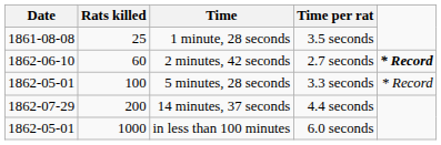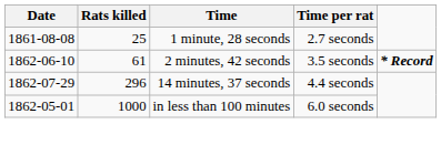 <table class="wikitable">
 <tr>
 <th><strong>Date</strong></th>
 <th><strong>Rats killed</strong></th>
 <th><strong>Time</strong></th>
 <th><strong>Time per rat</strong></th>
 </tr>
 <tr Align=right>
 <td>1861-08-08</td>
 <td>25</td>
 <td>1 minute, 28 seconds</td>
-<td>3.5 seconds</td>
+<td>2.7 seconds</td>
 </tr>
 <tr Align=right>
 <td>1862-06-10</td>
-<td>60</td>
+<td>61</td>
 <td>2 minutes, 42 seconds</td>
-<td>2.7 seconds</td>
+<td>3.5 seconds</td>
 <td><strong><em>* Record</em></strong></td>
 </tr>
 <tr Align=right>
-<td>1862-05-01</td>
-<td>100</td>
-<td>5 minutes, 28 seconds</td>
-<td>3.3 seconds</td>
-<td><em>* Record</em></td>
-</tr>
-<tr Align=right>
 <td>1862-07-29</td>
-<td>200</td>
+<td>296</td>
 <td>14 minutes, 37 seconds</td>
 <td>4.4 seconds</td>
 </tr>
 <tr Align=right>
 <td>1862-05-01</td>
 <td>1000</td>
 <td>in less than 100 minutes</td>
 <td>6.0 seconds</td>
 </tr>
 </table>
